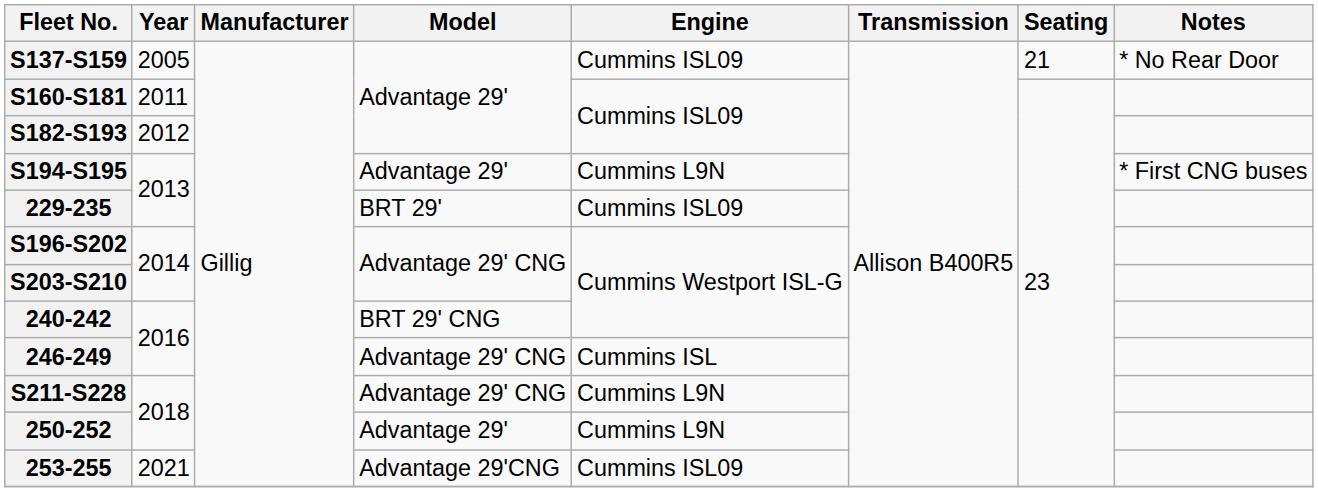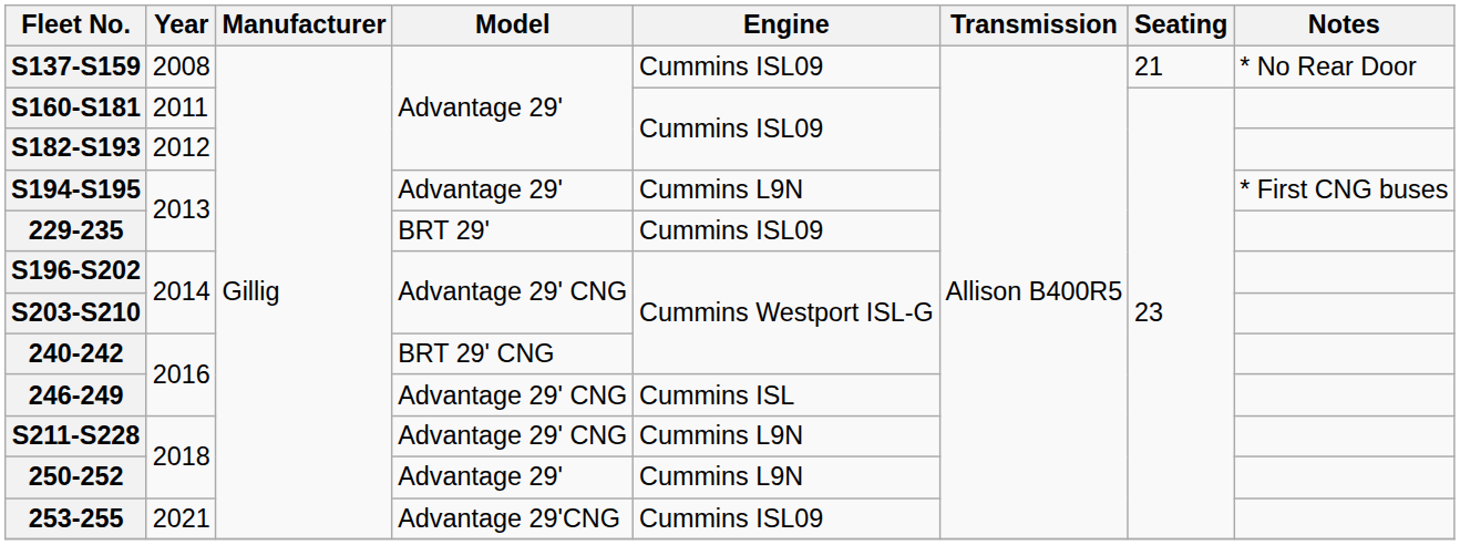 <table class="wikitable sortable">
 <tr>
 <th>Fleet No.</th>
 <th>Year</th>
 <th>Manufacturer</th>
 <th>Model</th>
 <th>Engine</th>
 <th>Transmission</th>
 <th>Seating</th>
 <th>Notes</th>
 </tr>
 <tr>
 <th>S137-S159</th>
-<td>2005</td>
+<td>2008</td>
 <td rowspan="12">Gillig</td>
 <td rowspan="3">Advantage 29'</td>
 <td>Cummins ISL09</td>
 <td rowspan="12">Allison B400R5</td>
 <td>21</td>
 <td>* No Rear Door</td>
 </tr>
 <tr>
 <th>S160-S181</th>
 <td>2011</td>
 <td rowspan="2">Cummins ISL09</td>
 <td rowspan="11">23</td>
 <td></td>
 </tr>
 <tr>
 <th>S182-S193</th>
 <td>2012</td>
 <td></td>
 </tr>
 <tr>
 <th>S194-S195</th>
 <td rowspan="2">2013</td>
 <td>Advantage 29'</td>
 <td>Cummins L9N</td>
 <td>* First CNG buses</td>
 </tr>
 <tr>
 <th>229-235</th>
 <td>BRT 29'</td>
 <td>Cummins ISL09</td>
 <td></td>
 </tr>
 <tr>
 <th>S196-S202</th>
 <td rowspan="2">2014</td>
 <td rowspan="2">Advantage 29' CNG</td>
 <td rowspan="3">Cummins Westport ISL-G</td>
 <td></td>
 </tr>
 <tr>
 <th>S203-S210</th>
 <td></td>
 </tr>
 <tr>
 <th>240-242</th>
 <td rowspan="2">2016</td>
 <td>BRT 29' CNG</td>
 <td></td>
 </tr>
 <tr>
 <th>246-249</th>
 <td>Advantage 29' CNG</td>
 <td>Cummins ISL</td>
 <td></td>
 </tr>
 <tr>
 <th>S211-S228</th>
 <td rowspan="2">2018</td>
 <td>Advantage 29' CNG</td>
 <td>Cummins L9N</td>
 <td></td>
 </tr>
 <tr>
 <th>250-252</th>
 <td>Advantage 29'</td>
 <td>Cummins L9N</td>
 <td></td>
 </tr>
 <tr>
 <th>253-255</th>
 <td>2021</td>
 <td>Advantage 29'CNG</td>
 <td>Cummins ISL09</td>
 <td></td>
 </tr>
 <tr>
 </tr>
 </table>
